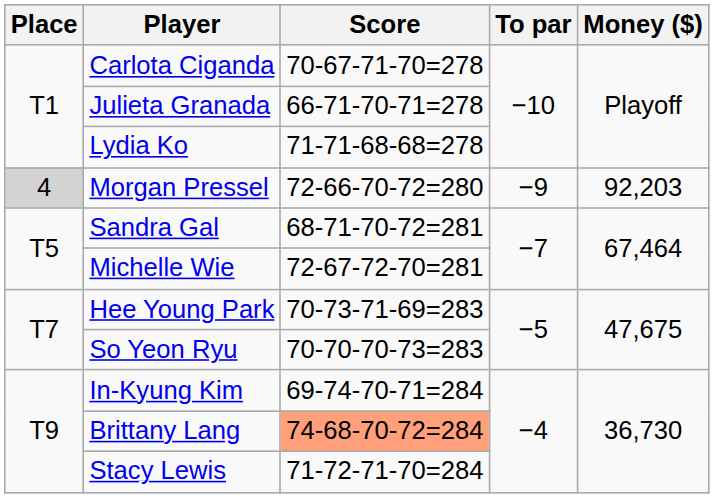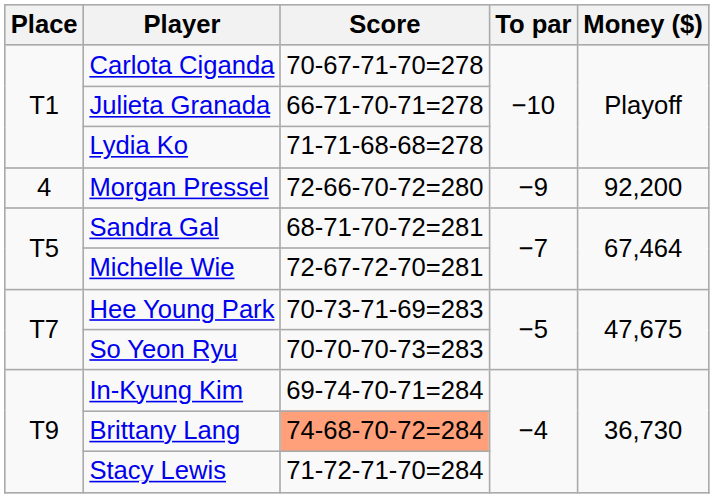 <table class="wikitable">
 <tr>
 <th>Place</th>
 <th>Player</th>
 <th>Score</th>
 <th>To par</th>
 <th>Money ($)</th>
 </tr>
 <tr>
 <td align=center rowspan=3>T1</td>
 <td> <a href='#'>Carlota Ciganda</a></td>
 <td>70-67-71-70=278</td>
 <td align=center rowspan=3>−10</td>
 <td align=center rowspan=3>Playoff</td>
 </tr>
 <tr>
 <td> <a href='#'>Julieta Granada</a></td>
 <td>66-71-70-71=278</td>
 </tr>
 <tr>
 <td> <a href='#'>Lydia Ko</a></td>
 <td>71-71-68-68=278</td>
 </tr>
 <tr>
-<td align=center style="background: lightgrey;">4</td>
+<td align=center>4</td>
 <td> <a href='#'>Morgan Pressel</a></td>
 <td>72-66-70-72=280</td>
 <td align=center>−9</td>
-<td align=center>92,203</td>
+<td align=center>92,200</td>
 </tr>
 <tr>
 <td align=center rowspan=2>T5</td>
 <td> <a href='#'>Sandra Gal</a></td>
 <td>68-71-70-72=281</td>
 <td align=center rowspan=2>−7</td>
 <td align=center rowspan=2>67,464</td>
 </tr>
 <tr>
 <td> <a href='#'>Michelle Wie</a></td>
 <td>72-67-72-70=281</td>
 </tr>
 <tr>
 <td align=center rowspan=2>T7</td>
 <td> <a href='#'>Hee Young Park</a></td>
 <td>70-73-71-69=283</td>
 <td align=center rowspan=2>−5</td>
 <td align=center rowspan=2>47,675</td>
 </tr>
 <tr>
 <td> <a href='#'>So Yeon Ryu</a></td>
 <td>70-70-70-73=283</td>
 </tr>
 <tr>
 <td align=center rowspan=3>T9</td>
 <td> <a href='#'>In-Kyung Kim</a></td>
 <td>69-74-70-71=284</td>
 <td align=center rowspan=3>−4</td>
 <td align=center rowspan=3>36,730</td>
 </tr>
 <tr>
 <td> <a href='#'>Brittany Lang</a></td>
 <td style="background: lightsalmon;">74-68-70-72=284</td>
 </tr>
 <tr>
 <td> <a href='#'>Stacy Lewis</a></td>
 <td>71-72-71-70=284</td>
 </tr>
 </table>
